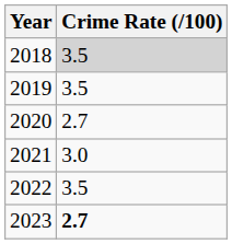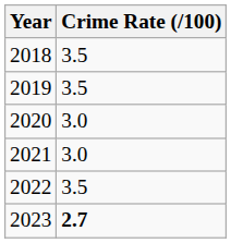 <table class="wikitable">
 <tr>
 <th>Year</th>
 <th>Crime Rate (/100)</th>
 </tr>
 <tr>
 <td>2018</td>
-<td style="background: lightgrey;">3.5</td>
+<td>3.5</td>
 </tr>
 <tr>
 <td>2019</td>
 <td>3.5</td>
 </tr>
 <tr>
 <td>2020</td>
-<td>2.7</td>
+<td>3.0</td>
 </tr>
 <tr>
 <td>2021</td>
 <td>3.0</td>
 </tr>
 <tr>
 <td>2022</td>
 <td>3.5</td>
 </tr>
 <tr>
 <td>2023</td>
 <td><strong>2.7</strong></td>
 </tr>
 </table>
